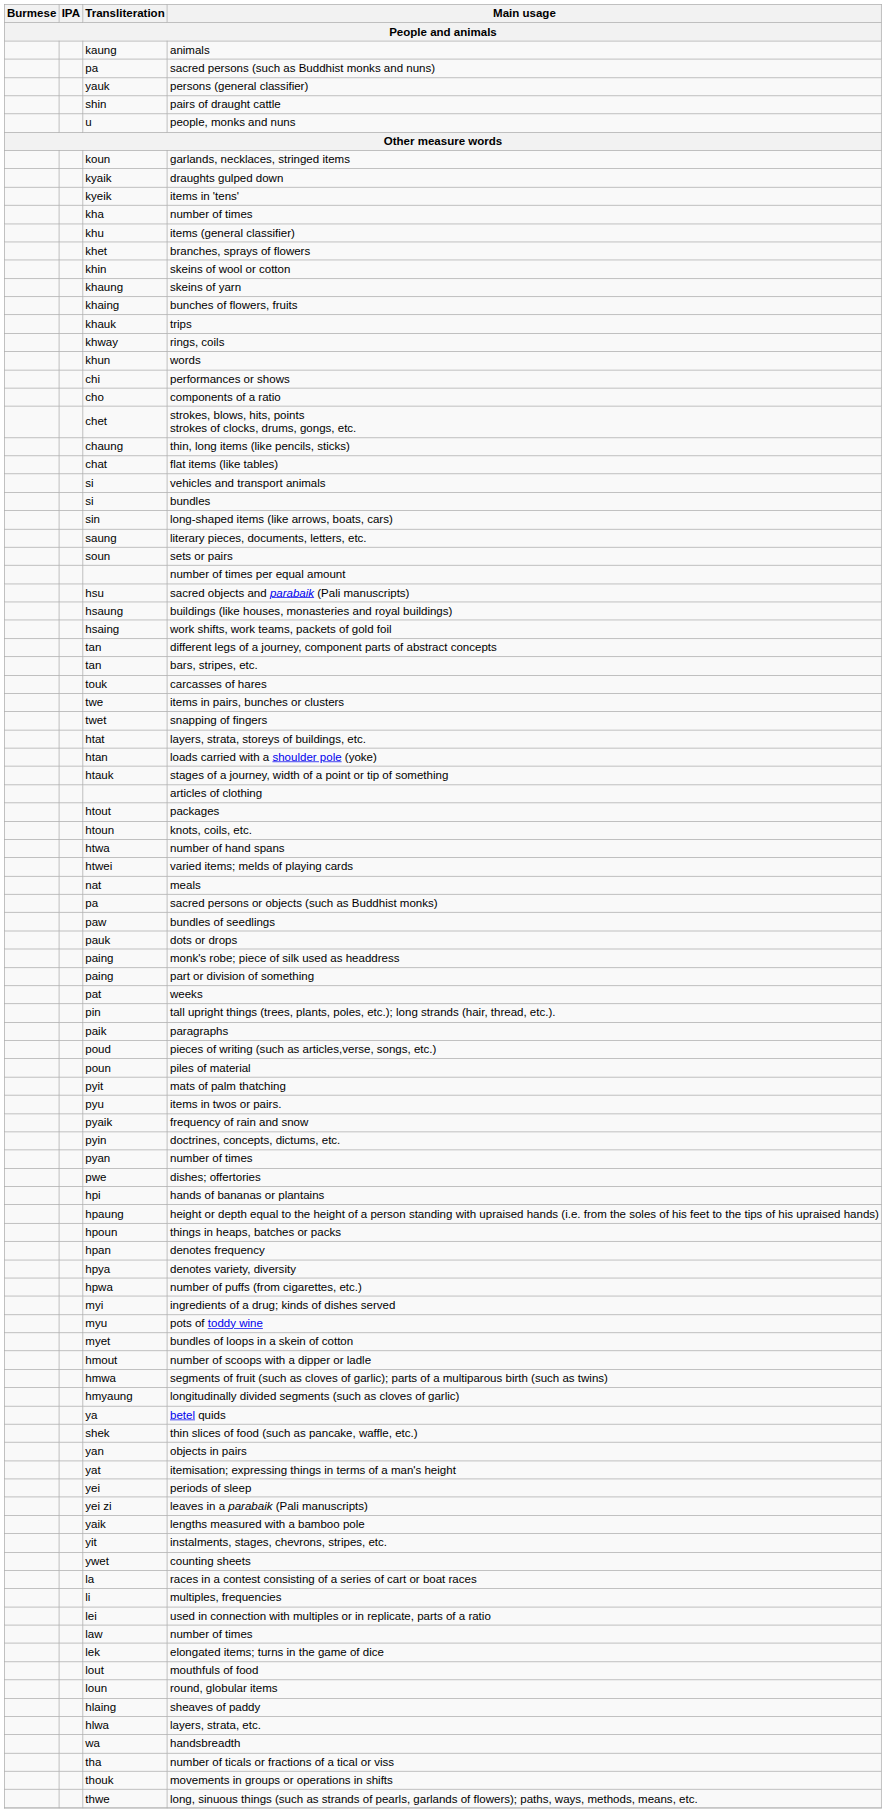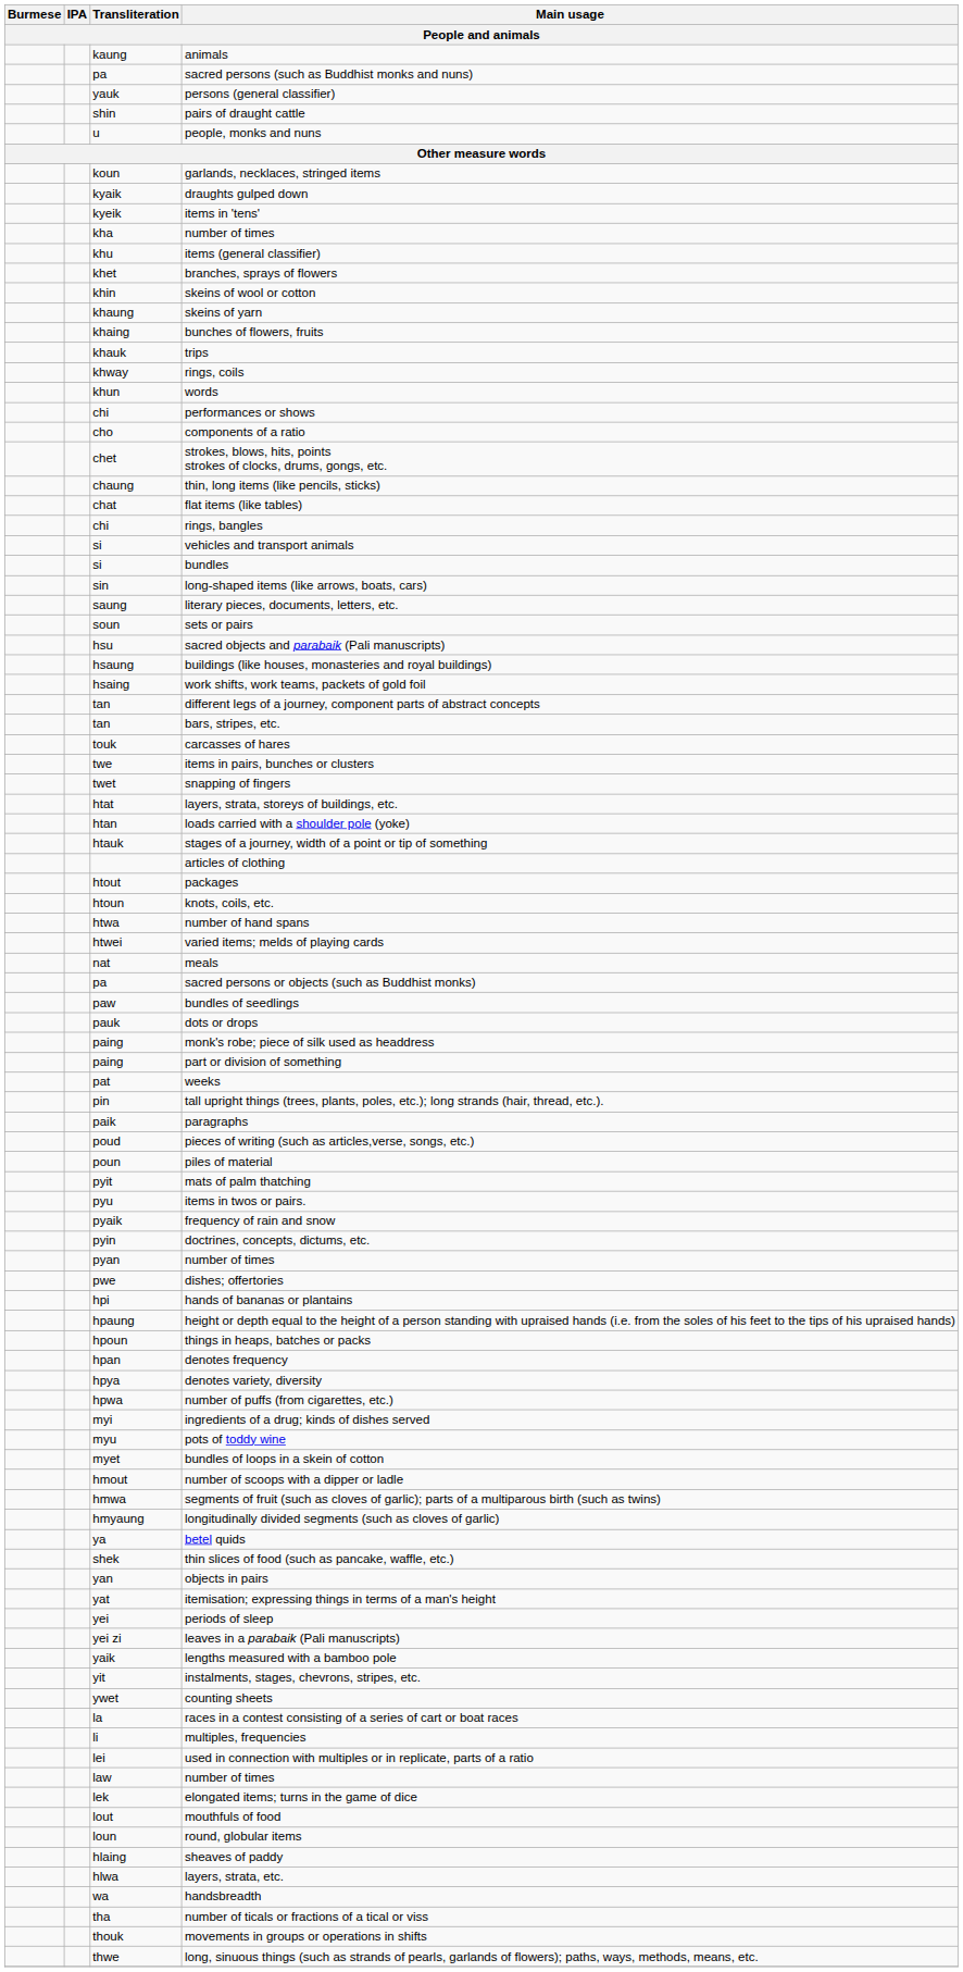 <table class="wikitable">
 <tr>
 <th>Burmese</th>
 <th>IPA</th>
 <th>Transliteration</th>
 <th>Main usage</th>
 </tr>
 <tr>
 <th colspan="4">People and animals</th>
 </tr>
 <tr>
 <td></td>
 <td></td>
 <td>kaung</td>
 <td>animals</td>
 </tr>
 <tr>
 <td></td>
 <td></td>
 <td>pa</td>
 <td>sacred persons (such as Buddhist monks and nuns)</td>
 </tr>
 <tr>
 <td></td>
 <td></td>
 <td>yauk</td>
 <td>persons (general classifier)</td>
 </tr>
 <tr>
 <td></td>
 <td></td>
 <td>shin</td>
 <td>pairs of draught cattle</td>
 </tr>
 <tr>
 <td></td>
 <td></td>
 <td>u</td>
 <td>people, monks and nuns</td>
 </tr>
 <tr>
 <th colspan="4">Other measure words</th>
 </tr>
 <tr>
 <td></td>
 <td></td>
 <td>koun</td>
 <td>garlands, necklaces, stringed items</td>
 </tr>
 <tr>
 <td></td>
 <td></td>
 <td>kyaik</td>
 <td>draughts gulped down</td>
 </tr>
 <tr>
 <td></td>
 <td></td>
 <td>kyeik</td>
 <td>items in 'tens'</td>
 </tr>
 <tr>
 <td></td>
 <td></td>
 <td>kha</td>
 <td>number of times</td>
 </tr>
 <tr>
 <td></td>
 <td></td>
 <td>khu</td>
 <td>items (general classifier)</td>
 </tr>
 <tr>
 <td></td>
 <td></td>
 <td>khet</td>
 <td>branches, sprays of flowers</td>
 </tr>
 <tr>
 <td></td>
 <td></td>
 <td>khin</td>
 <td>skeins of wool or cotton</td>
 </tr>
 <tr>
 <td></td>
 <td></td>
 <td>khaung</td>
 <td>skeins of yarn</td>
 </tr>
 <tr>
 <td></td>
 <td></td>
 <td>khaing</td>
 <td>bunches of flowers, fruits</td>
 </tr>
 <tr>
 <td></td>
 <td></td>
 <td>khauk</td>
 <td>trips</td>
 </tr>
 <tr>
 <td></td>
 <td></td>
 <td>khway</td>
 <td>rings, coils</td>
 </tr>
 <tr>
 <td></td>
 <td></td>
 <td>khun</td>
 <td>words</td>
 </tr>
 <tr>
 <td></td>
 <td></td>
 <td>chi</td>
 <td>performances or shows</td>
 </tr>
 <tr>
 <td></td>
 <td></td>
 <td>cho</td>
 <td>components of a ratio</td>
 </tr>
 <tr>
 <td></td>
 <td></td>
 <td>chet</td>
 <td>strokes, blows, hits, points<br>strokes of clocks, drums, gongs, etc.</td>
 </tr>
 <tr>
 <td></td>
 <td></td>
 <td>chaung</td>
 <td>thin, long items (like pencils, sticks)</td>
 </tr>
 <tr>
 <td></td>
 <td></td>
 <td>chat</td>
 <td>flat items (like tables)</td>
 </tr>
 <tr>
 <td></td>
 <td></td>
+<td>chi</td>
+<td>rings, bangles</td>
+</tr>
+<tr>
+<td></td>
+<td></td>
 <td>si</td>
 <td>vehicles and transport animals</td>
 </tr>
 <tr>
 <td></td>
 <td></td>
 <td>si</td>
 <td>bundles</td>
 </tr>
 <tr>
 <td></td>
 <td></td>
 <td>sin</td>
 <td>long-shaped items (like arrows, boats, cars)</td>
 </tr>
 <tr>
 <td></td>
 <td></td>
 <td>saung</td>
 <td>literary pieces, documents, letters, etc.</td>
 </tr>
 <tr>
 <td></td>
 <td></td>
 <td>soun</td>
 <td>sets or pairs</td>
-</tr>
-<tr>
-<td></td>
-<td></td>
-<td></td>
-<td>number of times per equal amount</td>
 </tr>
 <tr>
 <td></td>
 <td></td>
 <td>hsu</td>
 <td>sacred objects and <em><a href='#'>parabaik</a></em> (Pali manuscripts)</td>
 </tr>
 <tr>
 <td></td>
 <td></td>
 <td>hsaung</td>
 <td>buildings (like houses, monasteries and royal buildings)</td>
 </tr>
 <tr>
 <td></td>
 <td></td>
 <td>hsaing</td>
 <td>work shifts, work teams, packets of gold foil</td>
 </tr>
 <tr>
 <td></td>
 <td></td>
 <td>tan</td>
 <td>different legs of a journey, component parts of abstract concepts</td>
 </tr>
 <tr>
 <td></td>
 <td></td>
 <td>tan</td>
 <td>bars, stripes, etc.</td>
 </tr>
 <tr>
 <td></td>
 <td></td>
 <td>touk</td>
 <td>carcasses of hares</td>
 </tr>
 <tr>
 <td></td>
 <td></td>
 <td>twe</td>
 <td>items in pairs, bunches or clusters</td>
 </tr>
 <tr>
 <td></td>
 <td></td>
 <td>twet</td>
 <td>snapping of fingers</td>
 </tr>
 <tr>
 <td></td>
 <td></td>
 <td>htat</td>
 <td>layers, strata, storeys of buildings, etc.</td>
 </tr>
 <tr>
 <td></td>
 <td></td>
 <td>htan</td>
 <td>loads carried with a <a href='#'>shoulder pole</a> (yoke)</td>
 </tr>
 <tr>
 <td></td>
 <td></td>
 <td>htauk</td>
 <td>stages of a journey, width of a point or tip of something</td>
 </tr>
 <tr>
 <td></td>
 <td></td>
 <td></td>
 <td>articles of clothing</td>
 </tr>
 <tr>
 <td></td>
 <td></td>
 <td>htout</td>
 <td>packages</td>
 </tr>
 <tr>
 <td></td>
 <td></td>
 <td>htoun</td>
 <td>knots, coils, etc.</td>
 </tr>
 <tr>
 <td></td>
 <td></td>
 <td>htwa</td>
 <td>number of hand spans</td>
 </tr>
 <tr>
 <td></td>
 <td></td>
 <td>htwei</td>
 <td>varied items; melds of playing cards</td>
 </tr>
 <tr>
 <td></td>
 <td></td>
 <td>nat</td>
 <td>meals</td>
 </tr>
 <tr>
 <td></td>
 <td></td>
 <td>pa</td>
 <td>sacred persons or objects (such as Buddhist monks)</td>
 </tr>
 <tr>
 <td></td>
 <td></td>
 <td>paw</td>
 <td>bundles of seedlings</td>
 </tr>
 <tr>
 <td></td>
 <td></td>
 <td>pauk</td>
 <td>dots or drops</td>
 </tr>
 <tr>
 <td></td>
 <td></td>
 <td>paing</td>
 <td>monk's robe; piece of silk used as headdress</td>
 </tr>
 <tr>
 <td></td>
 <td></td>
 <td>paing</td>
 <td>part or division of something</td>
 </tr>
 <tr>
 <td></td>
 <td></td>
 <td>pat</td>
 <td>weeks</td>
 </tr>
 <tr>
 <td></td>
 <td></td>
 <td>pin</td>
 <td>tall upright things (trees, plants, poles, etc.); long strands (hair, thread, etc.).</td>
 </tr>
 <tr>
 <td></td>
 <td></td>
 <td>paik</td>
 <td>paragraphs</td>
 </tr>
 <tr>
 <td></td>
 <td></td>
 <td>poud</td>
 <td>pieces of writing (such as articles,verse, songs, etc.)</td>
 </tr>
 <tr>
 <td></td>
 <td></td>
 <td>poun</td>
 <td>piles of material</td>
 </tr>
 <tr>
 <td></td>
 <td></td>
 <td>pyit</td>
 <td>mats of palm thatching</td>
 </tr>
 <tr>
 <td></td>
 <td></td>
 <td>pyu</td>
 <td>items in twos or pairs.</td>
 </tr>
 <tr>
 <td></td>
 <td></td>
 <td>pyaik</td>
 <td>frequency of rain and snow</td>
 </tr>
 <tr>
 <td></td>
 <td></td>
 <td>pyin</td>
 <td>doctrines, concepts, dictums, etc.</td>
 </tr>
 <tr>
 <td></td>
 <td></td>
 <td>pyan</td>
 <td>number of times</td>
 </tr>
 <tr>
 <td></td>
 <td></td>
 <td>pwe</td>
 <td>dishes; offertories</td>
 </tr>
 <tr>
 <td></td>
 <td></td>
 <td>hpi</td>
 <td>hands of bananas or plantains</td>
 </tr>
 <tr>
 <td></td>
 <td></td>
 <td>hpaung</td>
 <td>height or depth equal to the height of a person standing with upraised hands (i.e. from the soles of his feet to the tips of his upraised hands)</td>
 </tr>
 <tr>
 <td></td>
 <td></td>
 <td>hpoun</td>
 <td>things in heaps, batches or packs</td>
 </tr>
 <tr>
 <td></td>
 <td></td>
 <td>hpan</td>
 <td>denotes frequency</td>
 </tr>
 <tr>
 <td></td>
 <td></td>
 <td>hpya</td>
 <td>denotes variety, diversity</td>
 </tr>
 <tr>
 <td></td>
 <td></td>
 <td>hpwa</td>
 <td>number of puffs (from cigarettes, etc.)</td>
 </tr>
 <tr>
 <td></td>
 <td></td>
 <td>myi</td>
 <td>ingredients of a drug; kinds of dishes served</td>
 </tr>
 <tr>
 <td></td>
 <td></td>
 <td>myu</td>
 <td>pots of <a href='#'>toddy wine</a></td>
 </tr>
 <tr>
 <td></td>
 <td></td>
 <td>myet</td>
 <td>bundles of loops in a skein of cotton</td>
 </tr>
 <tr>
 <td></td>
 <td></td>
 <td>hmout</td>
 <td>number of scoops with a dipper or ladle</td>
 </tr>
 <tr>
 <td></td>
 <td></td>
 <td>hmwa</td>
 <td>segments of fruit (such as cloves of garlic); parts of a multiparous birth (such as twins)</td>
 </tr>
 <tr>
 <td></td>
 <td></td>
 <td>hmyaung</td>
 <td>longitudinally divided segments (such as cloves of garlic)</td>
 </tr>
 <tr>
 <td></td>
 <td></td>
 <td>ya</td>
 <td><a href='#'>betel</a> quids</td>
 </tr>
 <tr>
 <td></td>
 <td></td>
 <td>shek</td>
 <td>thin slices of food (such as pancake, waffle, etc.)</td>
 </tr>
 <tr>
 <td></td>
 <td></td>
 <td>yan</td>
 <td>objects in pairs</td>
 </tr>
 <tr>
 <td></td>
 <td></td>
 <td>yat</td>
 <td>itemisation; expressing things in terms of a man's height</td>
 </tr>
 <tr>
 <td></td>
 <td></td>
 <td>yei</td>
 <td>periods of sleep</td>
 </tr>
 <tr>
 <td></td>
 <td></td>
 <td>yei zi</td>
 <td>leaves in a <em>parabaik</em> (Pali manuscripts)</td>
 </tr>
 <tr>
 <td></td>
 <td></td>
 <td>yaik</td>
 <td>lengths measured with a bamboo pole</td>
 </tr>
 <tr>
 <td></td>
 <td></td>
 <td>yit</td>
 <td>instalments, stages, chevrons, stripes, etc.</td>
 </tr>
 <tr>
 <td></td>
 <td></td>
 <td>ywet</td>
 <td>counting sheets</td>
 </tr>
 <tr>
 <td></td>
 <td></td>
 <td>la</td>
 <td>races in a contest consisting of a series of cart or boat races</td>
 </tr>
 <tr>
 <td></td>
 <td></td>
 <td>li</td>
 <td>multiples, frequencies</td>
 </tr>
 <tr>
 <td></td>
 <td></td>
 <td>lei</td>
 <td>used in connection with multiples or in replicate, parts of a ratio</td>
 </tr>
 <tr>
 <td></td>
 <td></td>
 <td>law</td>
 <td>number of times</td>
 </tr>
 <tr>
 <td></td>
 <td></td>
 <td>lek</td>
 <td>elongated items; turns in the game of dice</td>
 </tr>
 <tr>
 <td></td>
 <td></td>
 <td>lout</td>
 <td>mouthfuls of food</td>
 </tr>
 <tr>
 <td></td>
 <td></td>
 <td>loun</td>
 <td>round, globular items</td>
 </tr>
 <tr>
 <td></td>
 <td></td>
 <td>hlaing</td>
 <td>sheaves of paddy</td>
 </tr>
 <tr>
 <td></td>
 <td></td>
 <td>hlwa</td>
 <td>layers, strata, etc.</td>
 </tr>
 <tr>
 <td></td>
 <td></td>
 <td>wa</td>
 <td>handsbreadth</td>
 </tr>
 <tr>
 <td></td>
 <td></td>
 <td>tha</td>
 <td>number of ticals or fractions of a tical or viss</td>
 </tr>
 <tr>
 <td></td>
 <td></td>
 <td>thouk</td>
 <td>movements in groups or operations in shifts</td>
 </tr>
 <tr>
 <td></td>
 <td></td>
 <td>thwe</td>
 <td>long, sinuous things (such as strands of pearls, garlands of flowers); paths, ways, methods, means, etc.</td>
 </tr>
 <tr>
 </tr>
 </table>
